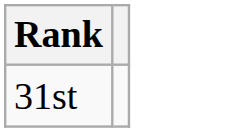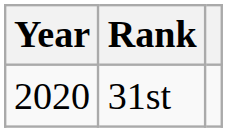 <table class="wikitable">
 <tr>
+<th>Year</th>
 <th>Rank</th>
 <th></th>
 </tr>
 <tr>
+<td>2020</td>
 <td>31st</td>
 <td style="text-align:center"></td>
 </tr>
 </table>
